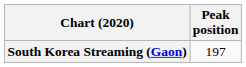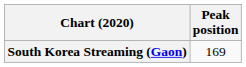 <table class="wikitable sortable plainrowheaders" style="text-align:center">
 <tr>
 <th scope="col">Chart (2020)</th>
 <th scope="col">Peak<br>position</th>
 </tr>
 <tr>
 <th scope="row">South Korea Streaming (<a href='#'>Gaon</a>)</th>
-<td>197</td>
+<td>169</td>
 </tr>
 </table>
